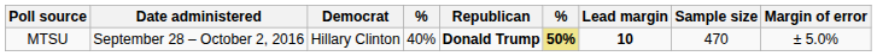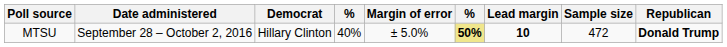 <table class="wikitable" style="text-align:center;">
 <tr>
 <th>Poll source</th>
 <th>Date administered</th>
 <th>Democrat</th>
 <th>%</th>
-<th>Republican</th>
+<th>Margin of error</th>
 <th>%</th>
 <th>Lead margin</th>
 <th>Sample size</th>
-<th>Margin of error</th>
+<th>Republican</th>
 </tr>
 <tr>
 <td>MTSU</td>
 <td>September 28 – October 2, 2016</td>
 <td>Hillary Clinton</td>
 <td>40%</td>
-<td><strong>Donald Trump</strong></td>
+<td>± 5.0%</td>
 <td style="background: khaki;"><strong>50%</strong></td>
 <td><strong>10</strong></td>
-<td>470</td>
-<td>± 5.0%</td>
+<td>472</td>
+<td><strong>Donald Trump</strong></td>
 </tr>
 </table>
